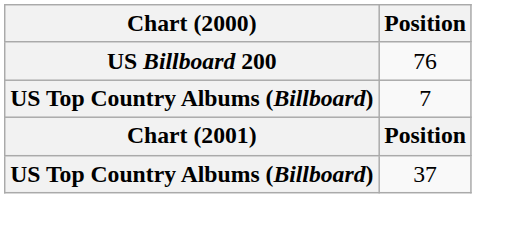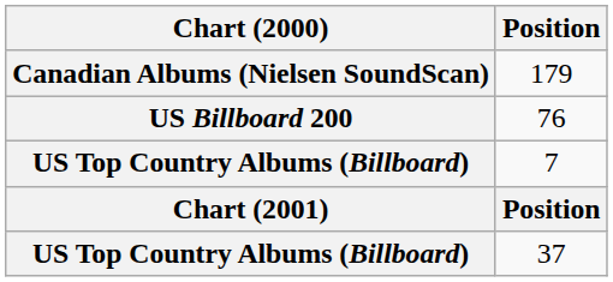 <table class="wikitable plainrowheaders" style="text-align:center">
 <tr>
 <th scope="col">Chart (2000)</th>
 <th scope="col">Position</th>
+</tr>
+<tr>
+<th scope="row">Canadian Albums (Nielsen SoundScan)</th>
+<td>179</td>
 </tr>
 <tr>
 <th scope="row">US <em>Billboard</em> 200</th>
 <td>76</td>
 </tr>
 <tr>
 <th scope="row">US Top Country Albums (<em>Billboard</em>)</th>
 <td>7</td>
 </tr>
 <tr>
 <th scope="col">Chart (2001)</th>
 <th scope="col">Position</th>
 </tr>
 <tr>
 <th scope="row">US Top Country Albums (<em>Billboard</em>)</th>
 <td>37</td>
 </tr>
 </table>
